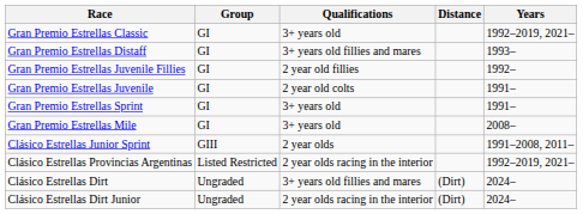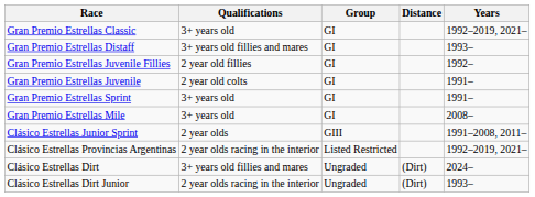 <table class="wikitable">
 <tr>
 <th>Race</th>
+<th>Qualifications</th>
 <th>Group</th>
-<th>Qualifications</th>
 <th>Distance</th>
 <th>Years</th>
 </tr>
 <tr>
 <td><a href='#'>Gran Premio Estrellas Classic</a></td>
+<td>3+ years old</td>
 <td>GI</td>
-<td>3+ years old</td>
 <td></td>
 <td>1992–2019, 2021–</td>
 </tr>
 <tr>
 <td><a href='#'>Gran Premio Estrellas Distaff</a></td>
+<td>3+ years old fillies and mares</td>
 <td>GI</td>
-<td>3+ years old fillies and mares</td>
 <td></td>
 <td>1993–</td>
 </tr>
 <tr>
 <td><a href='#'>Gran Premio Estrellas Juvenile Fillies</a></td>
+<td>2 year old fillies</td>
 <td>GI</td>
-<td>2 year old fillies</td>
 <td></td>
 <td>1992–</td>
 </tr>
 <tr>
 <td><a href='#'>Gran Premio Estrellas Juvenile</a></td>
+<td>2 year old colts</td>
 <td>GI</td>
-<td>2 year old colts</td>
 <td></td>
 <td>1991–</td>
 </tr>
 <tr>
 <td><a href='#'>Gran Premio Estrellas Sprint</a></td>
+<td>3+ years old</td>
 <td>GI</td>
-<td>3+ years old</td>
 <td></td>
 <td>1991–</td>
 </tr>
 <tr>
 <td><a href='#'>Gran Premio Estrellas Mile</a></td>
+<td>3+ years old</td>
 <td>GI</td>
-<td>3+ years old</td>
 <td></td>
 <td>2008–</td>
 </tr>
 <tr>
 <td><a href='#'>Clásico Estrellas Junior Sprint</a></td>
+<td>2 year olds</td>
 <td>GIII</td>
-<td>2 year olds</td>
 <td></td>
 <td>1991–2008, 2011–</td>
 </tr>
 <tr>
 <td>Clásico Estrellas Provincias Argentinas</td>
+<td>2 year olds racing in the interior</td>
 <td>Listed Restricted</td>
-<td>2 year olds racing in the interior</td>
 <td></td>
 <td>1992–2019, 2021–</td>
 </tr>
 <tr>
 <td>Clásico Estrellas Dirt</td>
+<td>3+ years old fillies and mares</td>
 <td>Ungraded</td>
-<td>3+ years old fillies and mares</td>
 <td> (Dirt)</td>
 <td>2024–</td>
 </tr>
 <tr>
 <td>Clásico Estrellas Dirt Junior</td>
+<td>2 year olds racing in the interior</td>
 <td>Ungraded</td>
-<td>2 year olds racing in the interior</td>
 <td> (Dirt)</td>
-<td>2024–</td>
+<td>1993–</td>
 </tr>
 </table>
